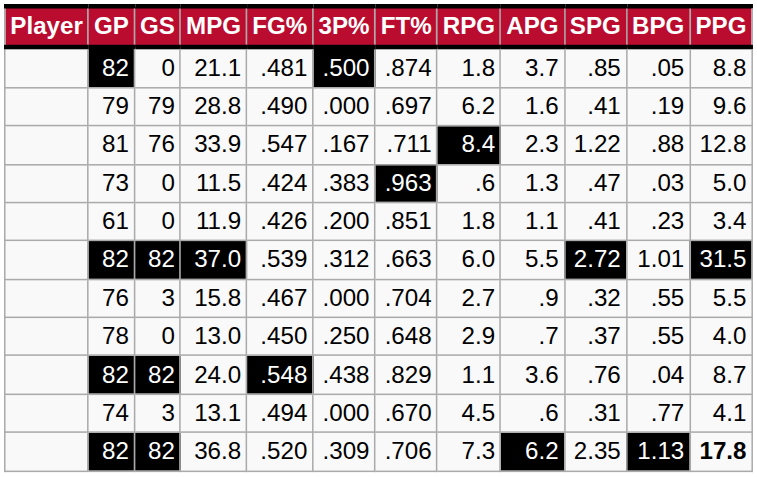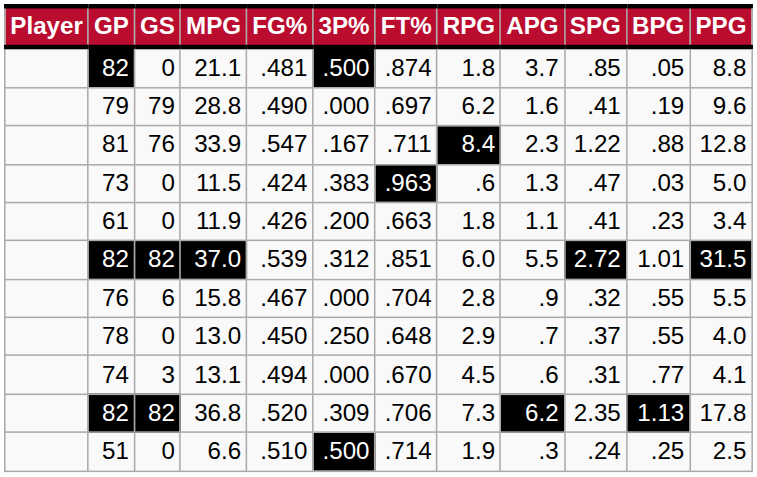 <table class="wikitable sortable" style="text-align:right;">
 <tr>
 <th style="background:#BA0C2F; color:#FFFFFF; border-top:#010101 3px solid; border-bottom:#010101 3px solid;">Player</th>
 <th style="background:#BA0C2F; color:#FFFFFF; border-top:#010101 3px solid; border-bottom:#010101 3px solid;">GP</th>
 <th style="background:#BA0C2F; color:#FFFFFF; border-top:#010101 3px solid; border-bottom:#010101 3px solid;">GS</th>
 <th style="background:#BA0C2F; color:#FFFFFF; border-top:#010101 3px solid; border-bottom:#010101 3px solid;">MPG</th>
 <th style="background:#BA0C2F; color:#FFFFFF; border-top:#010101 3px solid; border-bottom:#010101 3px solid;">FG%</th>
 <th style="background:#BA0C2F; color:#FFFFFF; border-top:#010101 3px solid; border-bottom:#010101 3px solid;">3P%</th>
 <th style="background:#BA0C2F; color:#FFFFFF; border-top:#010101 3px solid; border-bottom:#010101 3px solid;">FT%</th>
 <th style="background:#BA0C2F; color:#FFFFFF; border-top:#010101 3px solid; border-bottom:#010101 3px solid;">RPG</th>
 <th style="background:#BA0C2F; color:#FFFFFF; border-top:#010101 3px solid; border-bottom:#010101 3px solid;">APG</th>
 <th style="background:#BA0C2F; color:#FFFFFF; border-top:#010101 3px solid; border-bottom:#010101 3px solid;">SPG</th>
 <th style="background:#BA0C2F; color:#FFFFFF; border-top:#010101 3px solid; border-bottom:#010101 3px solid;">BPG</th>
 <th style="background:#BA0C2F; color:#FFFFFF; border-top:#010101 3px solid; border-bottom:#010101 3px solid;">PPG</th>
 </tr>
 <tr>
 <td></td>
 <td style="background:black;color:white;">82</td>
 <td>0</td>
 <td>21.1</td>
 <td>.481</td>
 <td style="background:black;color:white;">.500</td>
 <td>.874</td>
 <td>1.8</td>
 <td>3.7</td>
 <td>.85</td>
 <td>.05</td>
 <td>8.8</td>
 </tr>
 <tr>
 <td></td>
 <td>79</td>
 <td>79</td>
 <td>28.8</td>
 <td>.490</td>
 <td>.000</td>
 <td>.697</td>
 <td>6.2</td>
 <td>1.6</td>
 <td>.41</td>
 <td>.19</td>
 <td>9.6</td>
 </tr>
 <tr>
 <td></td>
 <td>81</td>
 <td>76</td>
 <td>33.9</td>
 <td>.547</td>
 <td>.167</td>
 <td>.711</td>
 <td style="background:black;color:white;">8.4</td>
 <td>2.3</td>
 <td>1.22</td>
 <td>.88</td>
 <td>12.8</td>
 </tr>
 <tr>
 <td></td>
 <td>73</td>
 <td>0</td>
 <td>11.5</td>
 <td>.424</td>
 <td>.383</td>
 <td style="background:black;color:white;">.963</td>
 <td>.6</td>
 <td>1.3</td>
 <td>.47</td>
 <td>.03</td>
 <td>5.0</td>
 </tr>
 <tr>
 <td></td>
 <td>61</td>
 <td>0</td>
 <td>11.9</td>
 <td>.426</td>
 <td>.200</td>
-<td>.851</td>
+<td>.663</td>
 <td>1.8</td>
 <td>1.1</td>
 <td>.41</td>
 <td>.23</td>
 <td>3.4</td>
 </tr>
 <tr>
 <td></td>
 <td style="background:black;color:white;">82</td>
 <td style="background:black;color:white;">82</td>
 <td style="background:black;color:white;">37.0</td>
 <td>.539</td>
 <td>.312</td>
-<td>.663</td>
+<td>.851</td>
 <td>6.0</td>
 <td>5.5</td>
 <td style="background:black;color:white;">2.72</td>
 <td>1.01</td>
 <td style="background:black;color:white;">31.5</td>
 </tr>
 <tr>
 <td></td>
 <td>76</td>
-<td>3</td>
+<td>6</td>
 <td>15.8</td>
 <td>.467</td>
 <td>.000</td>
 <td>.704</td>
-<td>2.7</td>
+<td>2.8</td>
 <td>.9</td>
 <td>.32</td>
 <td>.55</td>
 <td>5.5</td>
 </tr>
 <tr>
 <td></td>
 <td>78</td>
 <td>0</td>
 <td>13.0</td>
 <td>.450</td>
 <td>.250</td>
 <td>.648</td>
 <td>2.9</td>
 <td>.7</td>
 <td>.37</td>
 <td>.55</td>
 <td>4.0</td>
-</tr>
-<tr>
-<td></td>
-<td style="background:black;color:white;">82</td>
-<td style="background:black;color:white;">82</td>
-<td>24.0</td>
-<td style="background:black;color:white;">.548</td>
-<td>.438</td>
-<td>.829</td>
-<td>1.1</td>
-<td>3.6</td>
-<td>.76</td>
-<td>.04</td>
-<td>8.7</td>
 </tr>
 <tr>
 <td></td>
 <td>74</td>
 <td>3</td>
 <td>13.1</td>
 <td>.494</td>
 <td>.000</td>
 <td>.670</td>
 <td>4.5</td>
 <td>.6</td>
 <td>.31</td>
 <td>.77</td>
 <td>4.1</td>
 </tr>
 <tr>
 <td></td>
 <td style="background:black;color:white;">82</td>
 <td style="background:black;color:white;">82</td>
 <td>36.8</td>
 <td>.520</td>
 <td>.309</td>
 <td>.706</td>
 <td>7.3</td>
 <td style="background:black;color:white;">6.2</td>
 <td>2.35</td>
 <td style="background:black;color:white;">1.13</td>
-<td><strong>17.8</strong></td>
+<td>17.8</td>
+</tr>
+<tr>
+<td></td>
+<td>51</td>
+<td>0</td>
+<td>6.6</td>
+<td>.510</td>
+<td style="background:black;color:white;">.500</td>
+<td>.714</td>
+<td>1.9</td>
+<td>.3</td>
+<td>.24</td>
+<td>.25</td>
+<td>2.5</td>
 </tr>
 </table>
